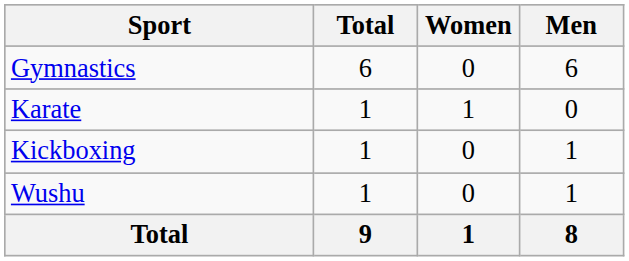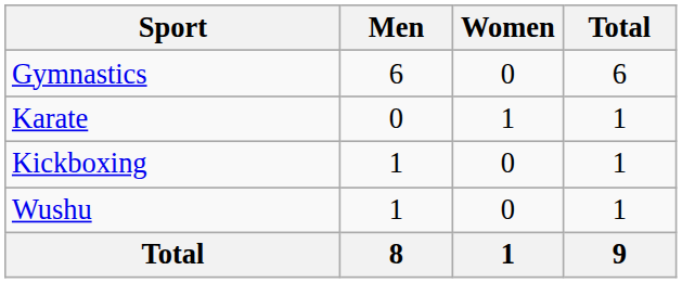 <table class="wikitable sortable" style="text-align:center;">
 <tr>
 <th width=180>Sport</th>
+<th width=55>Men</th>
+<th width=55>Women</th>
 <th width=55>Total</th>
-<th width=55>Women</th>
-<th width=55>Men</th>
 </tr>
 <tr>
 <td align=left><a href='#'>Gymnastics</a></td>
 <td>6</td>
 <td>0</td>
 <td>6</td>
 </tr>
 <tr>
 <td align=left><a href='#'>Karate</a></td>
+<td>0</td>
 <td>1</td>
 <td>1</td>
-<td>0</td>
 </tr>
 <tr>
 <td align=left><a href='#'>Kickboxing</a></td>
 <td>1</td>
 <td>0</td>
 <td>1</td>
 </tr>
 <tr>
 <td align=left><a href='#'>Wushu</a></td>
 <td>1</td>
 <td>0</td>
 <td>1</td>
 </tr>
 <tr>
 <th>Total</th>
+<th>8</th>
+<th>1</th>
 <th>9</th>
-<th>1</th>
-<th>8</th>
 </tr>
 </table>
